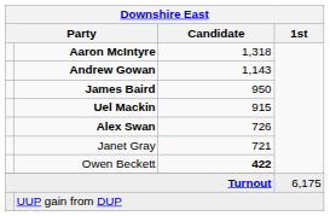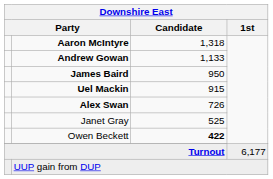 <table class="wikitable">
 <tr>
 <th colspan="4" align="center"><a href='#'>Downshire East</a></th>
 </tr>
 <tr>
 <th colspan="2" align="center" width=200>Party</th>
 <th width=150>Candidate</th>
 <th width=60>1st </th>
 </tr>
 <tr>
 <td></td>
 <td align="right"><strong>Aaron McIntyre</strong></td>
 <td align="right">1,318</td>
 </tr>
 <tr>
 <td></td>
 <td align="right"><strong>Andrew Gowan</strong></td>
-<td align="right">1,143</td>
+<td align="right">1,133</td>
 </tr>
 <tr>
 <td></td>
 <td align="right"><strong>James Baird</strong></td>
 <td align="right">950</td>
 </tr>
 <tr>
 <td></td>
 <td align="right"><strong>Uel Mackin</strong></td>
 <td align="right">915</td>
 </tr>
 <tr>
 <td></td>
 <td align="right"><strong>Alex Swan</strong></td>
 <td align="right">726</td>
 </tr>
 <tr>
 <td></td>
 <td align="right">Janet Gray</td>
-<td align="right">721</td>
+<td align="right">525</td>
 </tr>
 <tr>
 <td></td>
 <td align="right">Owen Beckett</td>
 <td align="right"><strong>422</strong></td>
 </tr>
 <tr>
 </tr>
 <tr bgcolor="EEEEEE">
 <td colspan=3 align="right"><strong><a href='#'>Turnout</a></strong></td>
-<td align="right">6,175</td>
+<td align="right">6,177</td>
 </tr>
 <tr bgcolor="EEEEEE">
 <td bgcolor=></td>
 <td colspan=4 bgcolor="EEEEEE"><a href='#'>UUP</a> gain from <a href='#'>DUP</a></td>
 </tr>
 </table>
